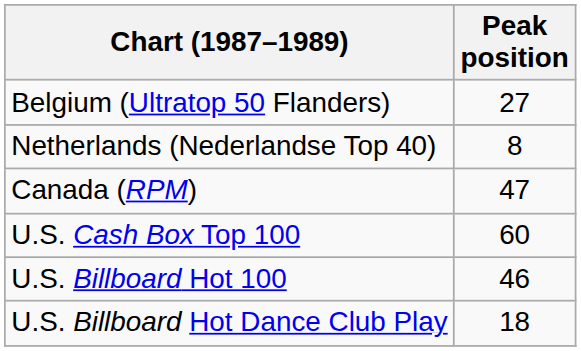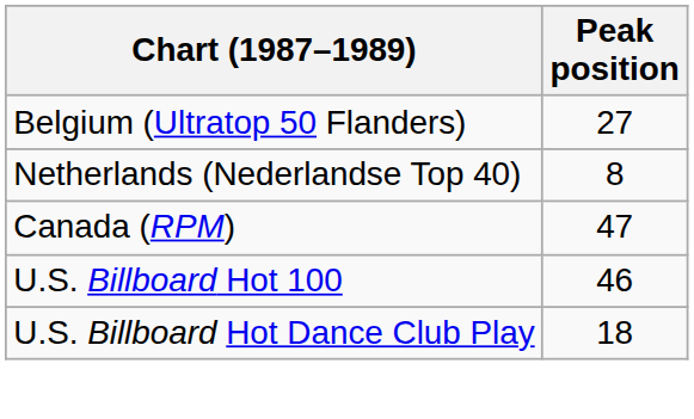 <table class="wikitable sortable">
 <tr>
 <th>Chart (1987–1989)</th>
 <th>Peak<br>position</th>
 </tr>
 <tr>
 <td align="left">Belgium (<a href='#'>Ultratop 50</a> Flanders)</td>
 <td align="center">27</td>
 </tr>
 <tr>
 <td>Netherlands (Nederlandse Top 40)</td>
 <td align="center">8</td>
 </tr>
 <tr>
 <td align="left">Canada (<em><a href='#'>RPM</a></em>)</td>
 <td align="center">47</td>
 </tr>
 <tr>
-<td align="left">U.S. <a href='#'><em>Cash Box</em> Top 100</a></td>
-<td align="center">60</td>
-</tr>
-<tr>
 <td align="left">U.S. <a href='#'><em>Billboard</em> Hot 100</a></td>
 <td align="center">46</td>
 </tr>
 <tr>
 <td align="left">U.S. <em>Billboard</em> <a href='#'>Hot Dance Club Play</a></td>
 <td align="center">18</td>
 </tr>
 </table>
